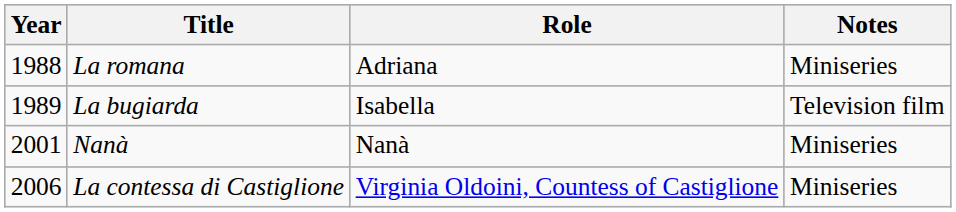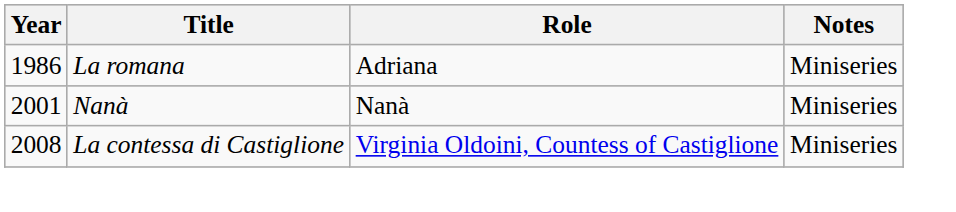 <table class="wikitable">
 <tr>
 <th>Year</th>
 <th>Title</th>
 <th>Role</th>
 <th>Notes</th>
 </tr>
 <tr>
-<td>1988</td>
+<td>1986</td>
 <td><em>La romana</em></td>
 <td>Adriana</td>
 <td>Miniseries</td>
-</tr>
-<tr>
-<td>1989</td>
-<td><em>La bugiarda</em></td>
-<td>Isabella</td>
-<td>Television film</td>
 </tr>
 <tr>
 <td>2001</td>
 <td><em>Nanà</em></td>
 <td>Nanà</td>
 <td>Miniseries</td>
 </tr>
 <tr>
-<td>2006</td>
+<td>2008</td>
 <td><em>La contessa di Castiglione</em></td>
 <td><a href='#'>Virginia Oldoini, Countess of Castiglione</a></td>
 <td>Miniseries</td>
 </tr>
 </table>
